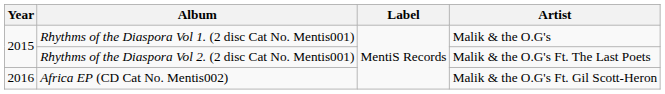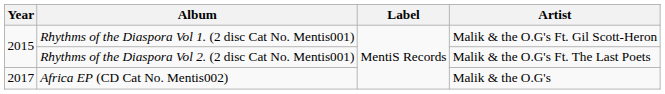 <table class="wikitable">
 <tr>
 <th>Year</th>
 <th>Album</th>
 <th>Label</th>
 <th>Artist</th>
 </tr>
 <tr>
 <td rowspan="2">2015</td>
 <td><em>Rhythms of the Diaspora Vol 1.</em> (2 disc Cat No. Mentis001)</td>
 <td rowspan="3">MentiS Records</td>
-<td>Malik & the O.G's</td>
+<td>Malik & the O.G's Ft. Gil Scott-Heron</td>
 </tr>
 <tr>
 <td><em>Rhythms of the Diaspora Vol 2.</em> (2 disc Cat No. Mentis001)</td>
 <td>Malik & the O.G's Ft. The Last Poets</td>
 </tr>
 <tr>
-<td>2016</td>
+<td>2017</td>
 <td><em>Africa EP</em> (CD Cat No. Mentis002)</td>
-<td>Malik & the O.G's Ft. Gil Scott-Heron</td>
+<td>Malik & the O.G's</td>
 </tr>
 </table>
